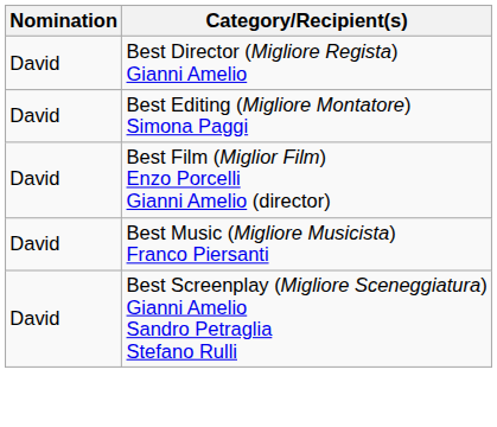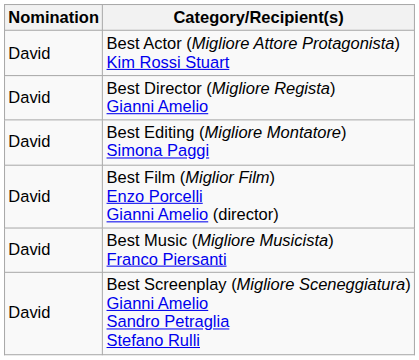 <table class="wikitable">
 <tr>
 <th>Nomination</th>
 <th>Category/Recipient(s)</th>
+</tr>
+<tr>
+<td>David</td>
+<td>Best Actor (<em>Migliore Attore Protagonista</em>)<br><a href='#'>Kim Rossi Stuart</a></td>
 </tr>
 <tr>
 <td>David</td>
 <td>Best Director (<em>Migliore Regista</em>)<br><a href='#'>Gianni Amelio</a></td>
 </tr>
 <tr>
 <td>David</td>
 <td>Best Editing (<em>Migliore Montatore</em>)<br><a href='#'>Simona Paggi</a></td>
 </tr>
 <tr>
 <td>David</td>
 <td>Best Film (<em>Miglior Film</em>)<br><a href='#'>Enzo Porcelli</a><br><a href='#'>Gianni Amelio</a> (director)</td>
 </tr>
 <tr>
 <td>David</td>
 <td>Best Music (<em>Migliore Musicista</em>)<br><a href='#'>Franco Piersanti</a></td>
 </tr>
 <tr>
 <td>David</td>
 <td>Best Screenplay (<em>Migliore Sceneggiatura</em>)<br><a href='#'>Gianni Amelio</a><br><a href='#'>Sandro Petraglia</a><br><a href='#'>Stefano Rulli</a></td>
 </tr>
 </table>
